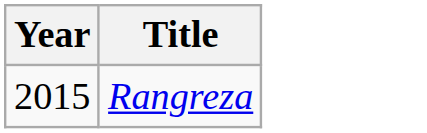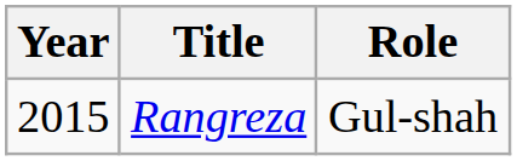 <table class="wikitable sortable plainrowheaders">
 <tr style="text-align:center;">
 <th scope="col">Year</th>
 <th scope="col">Title</th>
+<th scope="col">Role</th>
 </tr>
 <tr>
 <td>2015</td>
 <td><em><a href='#'>Rangreza</a></em></td>
+<td>Gul-shah</td>
 </tr>
 </table>
